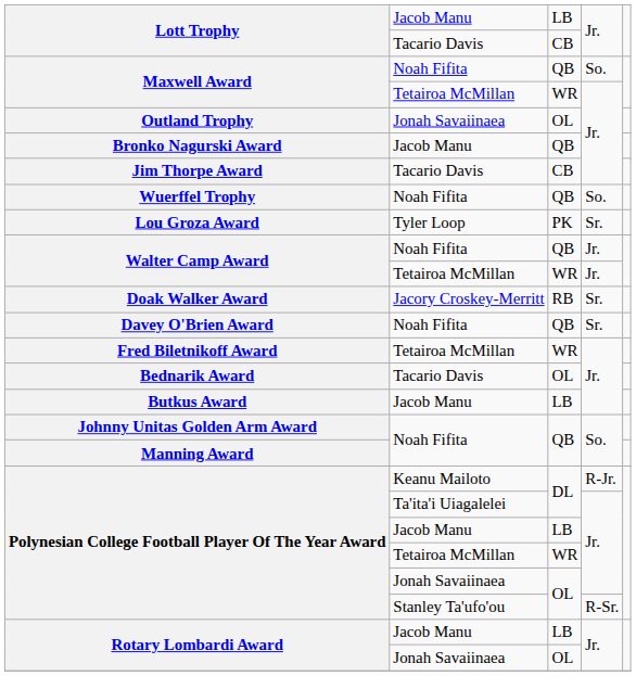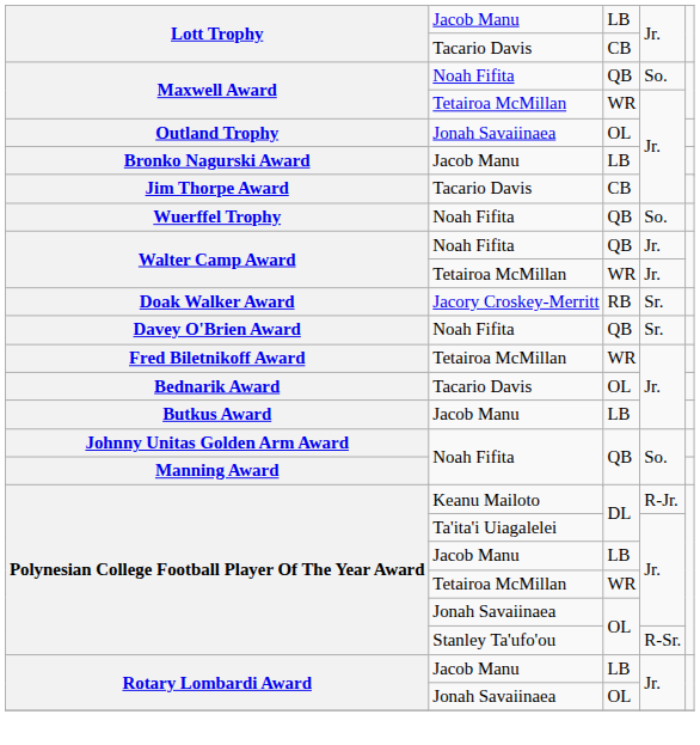 <table class="wikitable">
 <tr>
 <th rowspan=2><a href='#'>Lott Trophy</a></th>
 <td><a href='#'>Jacob Manu</a></td>
 <td>LB</td>
 <td rowspan=2>Jr.</td>
 <td rowspan=2></td>
 </tr>
 <tr>
 <td>Tacario Davis</td>
 <td>CB</td>
 </tr>
 <tr>
 <th rowspan=2><a href='#'>Maxwell Award</a></th>
 <td><a href='#'>Noah Fifita</a></td>
 <td>QB</td>
 <td>So.</td>
 <td rowspan=2></td>
 </tr>
 <tr>
 <td><a href='#'>Tetairoa McMillan</a></td>
 <td>WR</td>
 <td rowspan=5>Jr.</td>
 </tr>
 <tr>
 <th><a href='#'>Outland Trophy</a></th>
 <td><a href='#'>Jonah Savaiinaea</a></td>
 <td>OL</td>
 <td></td>
 </tr>
 <tr>
 <th rowspan=2><a href='#'>Bronko Nagurski Award</a></th>
 <td>Jacob Manu</td>
-<td>QB</td>
+<td>LB</td>
 <td rowspan=2></td>
 </tr>
 <tr>
 <td rowspan=2>Tacario Davis</td>
 <td rowspan=2>CB</td>
 </tr>
 <tr>
 <th><a href='#'>Jim Thorpe Award</a></th>
 <td></td>
 </tr>
 <tr>
 <th><a href='#'>Wuerffel Trophy</a></th>
 <td>Noah Fifita</td>
 <td>QB</td>
 <td>So.</td>
-<td></td>
-</tr>
-<tr>
-<th><a href='#'>Lou Groza Award</a></th>
-<td>Tyler Loop</td>
-<td>PK</td>
-<td>Sr.</td>
 <td></td>
 </tr>
 <tr>
 <th rowspan=2><a href='#'>Walter Camp Award</a></th>
 <td>Noah Fifita</td>
 <td>QB</td>
 <td>Jr.</td>
 <td rowspan=2></td>
 </tr>
 <tr>
 <td>Tetairoa McMillan</td>
 <td>WR</td>
 <td>Jr.</td>
 </tr>
 <tr>
 <th><a href='#'>Doak Walker Award</a></th>
 <td><a href='#'>Jacory Croskey-Merritt</a></td>
 <td>RB</td>
 <td>Sr.</td>
 <td></td>
 </tr>
 <tr>
 <th><a href='#'>Davey O'Brien Award</a></th>
 <td>Noah Fifita</td>
 <td>QB</td>
 <td>Sr.</td>
 <td></td>
 </tr>
 <tr>
 <th><a href='#'>Fred Biletnikoff Award</a></th>
 <td>Tetairoa McMillan</td>
 <td>WR</td>
 <td rowspan=3>Jr.</td>
 <td></td>
 </tr>
 <tr>
 <th><a href='#'>Bednarik Award</a></th>
 <td>Tacario Davis</td>
 <td>OL</td>
 <td></td>
 </tr>
 <tr>
 <th><a href='#'>Butkus Award</a></th>
 <td>Jacob Manu</td>
 <td>LB</td>
 <td></td>
 </tr>
 <tr>
 <th><a href='#'>Johnny Unitas Golden Arm Award</a></th>
 <td rowspan=3>Noah Fifita</td>
 <td rowspan=3>QB</td>
 <td rowspan=3>So.</td>
 <td></td>
 </tr>
 <tr>
 <th><a href='#'>Manning Award</a></th>
 <td></td>
 </tr>
 <tr>
 <th rowspan=7>Polynesian College Football Player Of The Year Award</th>
 <td rowspan=7></td>
 </tr>
 <tr>
 <td>Keanu Mailoto</td>
 <td rowspan=2>DL</td>
 <td>R-Jr.</td>
 </tr>
 <tr>
 <td>Ta'ita'i Uiagalelei</td>
 <td rowspan=4>Jr.</td>
 </tr>
 <tr>
 <td>Jacob Manu</td>
 <td>LB</td>
 </tr>
 <tr>
 <td>Tetairoa McMillan</td>
 <td>WR</td>
 </tr>
 <tr>
 <td>Jonah Savaiinaea</td>
 <td rowspan=2>OL</td>
 </tr>
 <tr>
 <td>Stanley Ta'ufo'ou</td>
 <td>R-Sr.</td>
 </tr>
 <tr>
 <th rowspan=2><a href='#'>Rotary Lombardi Award</a></th>
 <td>Jacob Manu</td>
 <td>LB</td>
 <td rowspan=2>Jr.</td>
 <td rowspan=2></td>
 </tr>
 <tr>
 <td>Jonah Savaiinaea</td>
 <td>OL</td>
 </tr>
 <tr>
 </tr>
 </table>
